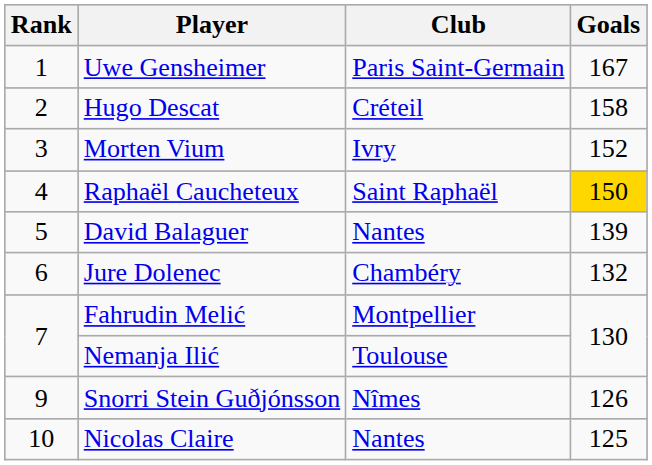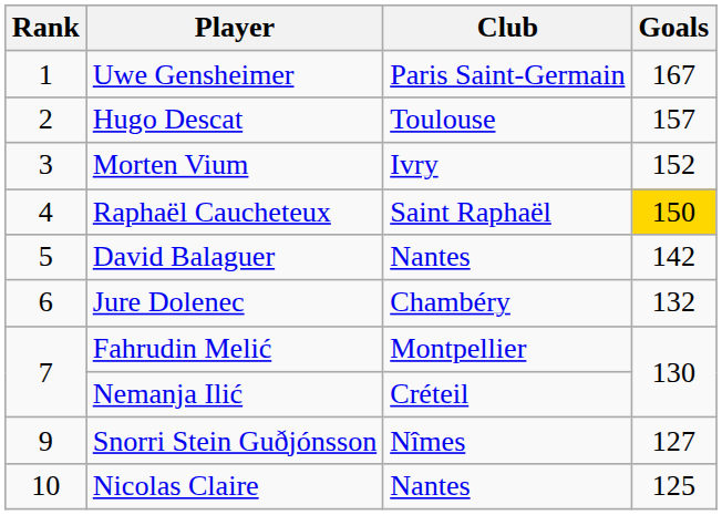 <table class="wikitable" style="text-align:center">
 <tr>
 <th>Rank</th>
 <th>Player</th>
 <th>Club</th>
 <th>Goals</th>
 </tr>
 <tr>
 <td rowspan="1">1</td>
 <td align="left"> <a href='#'>Uwe Gensheimer</a></td>
 <td align="left"><a href='#'>Paris Saint-Germain</a></td>
 <td rowspan="1">167</td>
 </tr>
 <tr>
 <td rowspan="1">2</td>
 <td align="left"> <a href='#'>Hugo Descat</a></td>
-<td align="left"><a href='#'>Créteil</a></td>
-<td rowspan="1">158</td>
+<td align="left"><a href='#'>Toulouse</a></td>
+<td rowspan="1">157</td>
 </tr>
 <tr>
 <td rowspan="1">3</td>
 <td align="left"> <a href='#'>Morten Vium</a></td>
 <td align="left"><a href='#'>Ivry</a></td>
 <td rowspan="1">152</td>
 </tr>
 <tr>
 <td rowspan="1">4</td>
 <td align="left"> <a href='#'>Raphaël Caucheteux</a></td>
 <td align="left"><a href='#'>Saint Raphaël</a></td>
 <td rowspan="1" style="background: gold;">150</td>
 </tr>
 <tr>
 <td rowspan="1">5</td>
 <td align="left"> <a href='#'>David Balaguer</a></td>
 <td align="left"><a href='#'>Nantes</a></td>
-<td rowspan="1">139</td>
+<td rowspan="1">142</td>
 </tr>
 <tr>
 <td rowspan="1">6</td>
 <td align="left"> <a href='#'>Jure Dolenec</a></td>
 <td align="left"><a href='#'>Chambéry</a></td>
 <td rowspan="1">132</td>
 </tr>
 <tr>
 <td rowspan="2">7</td>
 <td align="left"> <a href='#'>Fahrudin Melić</a></td>
 <td align="left"><a href='#'>Montpellier</a></td>
 <td rowspan="2">130</td>
 </tr>
 <tr>
 <td align="left"> <a href='#'>Nemanja Ilić</a></td>
-<td align="left"><a href='#'>Toulouse</a></td>
+<td align="left"><a href='#'>Créteil</a></td>
 </tr>
 <tr>
 <td rowspan="1">9</td>
 <td align="left"> <a href='#'>Snorri Stein Guðjónsson</a></td>
 <td align="left"><a href='#'>Nîmes</a></td>
-<td rowspan="1">126</td>
+<td rowspan="1">127</td>
 </tr>
 <tr>
 <td rowspan="1">10</td>
 <td align="left"> <a href='#'>Nicolas Claire</a></td>
 <td align="left"><a href='#'>Nantes</a></td>
 <td rowspan="1">125</td>
 </tr>
 </table>
